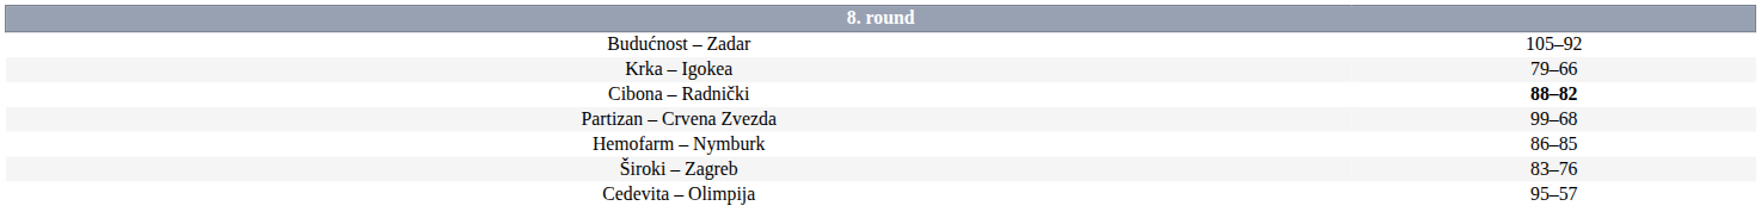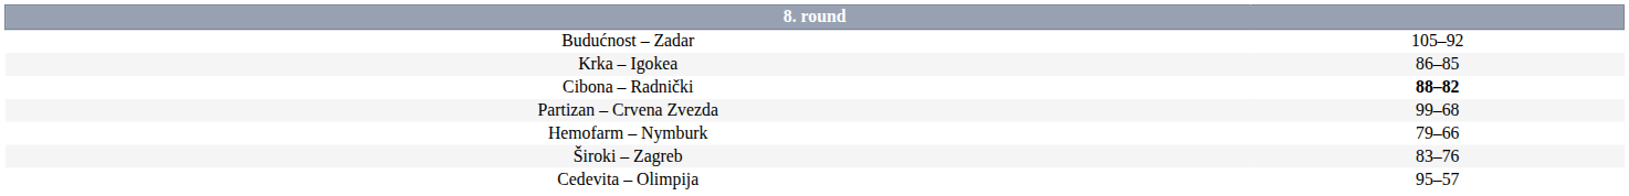 <table border=0 cellspacing=0 cellpadding=1em style="font-size: 85%; border-collapse: collapse;" width=100%>
 <tr>
 <td colspan=5 bgcolor=#98A1B2 style="border:1px solid #7A8392; text-align:center; color:#FFFFFF;"><strong>8. round</strong></td>
 </tr>
 <tr align=center bgcolor=#FFFFFF>
 <td>Budućnost – Zadar</td>
 <td>105–92</td>
 </tr>
 <tr align=center bgcolor=#f5f5f5>
 <td>Krka – Igokea</td>
-<td>79–66</td>
+<td>86–85</td>
 </tr>
 <tr align=center bgcolor=#FFFFFF>
 <td>Cibona – Radnički</td>
 <td><strong>88–82</strong></td>
 </tr>
 <tr align=center bgcolor=#f5f5f5>
 <td>Partizan – Crvena Zvezda</td>
 <td>99–68</td>
 </tr>
 <tr align=center bgcolor=#FFFFFF>
 <td>Hemofarm – Nymburk</td>
-<td>86–85</td>
+<td>79–66</td>
 </tr>
 <tr align=center bgcolor=#f5f5f5>
 <td>Široki – Zagreb</td>
 <td>83–76</td>
 </tr>
 <tr align=center bgcolor=#FFFFFF>
 <td>Cedevita – Olimpija</td>
 <td>95–57</td>
 </tr>
 </table>
